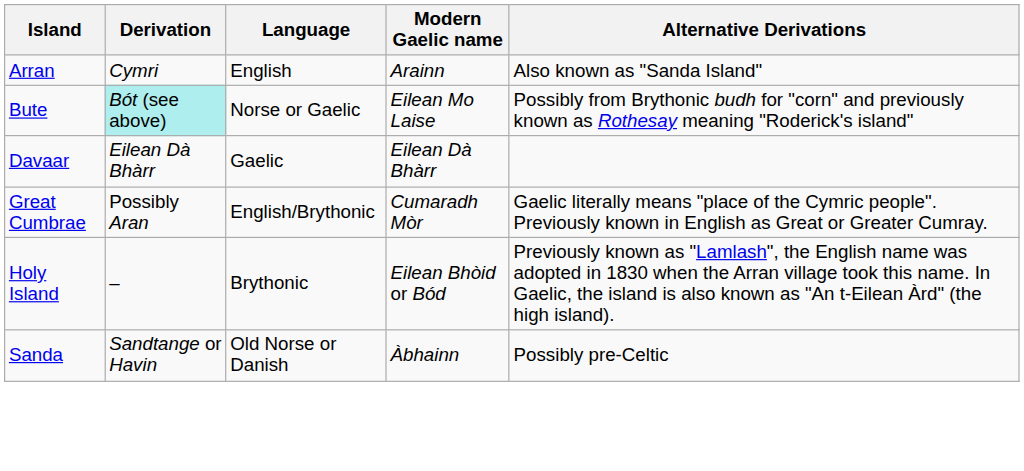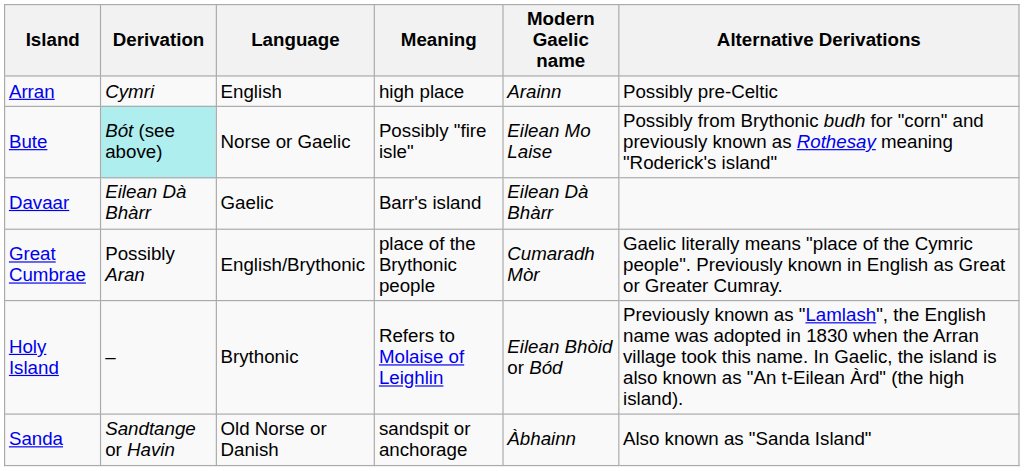 <table class="wikitable sortable">
 <tr>
 <th>Island</th>
 <th>Derivation</th>
 <th>Language</th>
+<th>Meaning</th>
 <th>Modern Gaelic name</th>
 <th>Alternative Derivations</th>
 </tr>
 <tr>
 <td><a href='#'>Arran</a></td>
 <td><em>Cymri</em></td>
 <td>English</td>
+<td>high place</td>
 <td><em>Arainn</em></td>
-<td>Also known as "Sanda Island"</td>
+<td>Possibly pre-Celtic</td>
 </tr>
 <tr>
 <td><a href='#'>Bute</a></td>
 <td style="background: paleturquoise;"><em>Bót</em> (see above)</td>
 <td>Norse or Gaelic</td>
+<td>Possibly "fire isle"</td>
 <td><em>Eilean Mo Laise</em></td>
 <td>Possibly from Brythonic <em>budh</em> for "corn" and previously known as <em><a href='#'>Rothesay</a></em> meaning "Roderick's island"</td>
 </tr>
 <tr>
 <td><a href='#'>Davaar</a></td>
 <td><em>Eilean Dà Bhàrr</em></td>
 <td>Gaelic</td>
+<td>Barr's island</td>
 <td><em>Eilean Dà Bhàrr</em></td>
 <td></td>
 </tr>
 <tr>
 <td><a href='#'>Great Cumbrae</a></td>
 <td>Possibly <em>Aran</em></td>
 <td>English/Brythonic</td>
+<td>place of the Brythonic people</td>
 <td><em>Cumaradh Mòr</em></td>
 <td>Gaelic literally means "place of the Cymric people". Previously known in English as Great or Greater Cumray.</td>
 </tr>
 <tr>
 <td><a href='#'>Holy Island</a></td>
 <td>–</td>
 <td>Brythonic</td>
+<td>Refers to <a href='#'>Molaise of Leighlin</a></td>
 <td><em>Eilean Bhòid</em> or <em>Bód</em></td>
 <td>Previously known as "<a href='#'>Lamlash</a>", the English name was adopted in 1830 when the Arran village took this name. In Gaelic, the island is also known as "An t-Eilean Àrd" (the high island).</td>
 </tr>
 <tr>
 <td><a href='#'>Sanda</a></td>
 <td><em>Sandtange</em> or <em>Havin</em></td>
 <td>Old Norse or Danish</td>
+<td>sandspit or anchorage</td>
 <td><em>Àbhainn</em></td>
-<td>Possibly pre-Celtic</td>
+<td>Also known as "Sanda Island"</td>
 </tr>
 </table>
